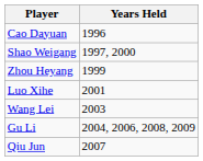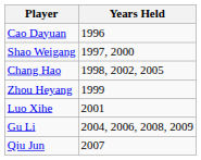 <table class="wikitable">
 <tr>
 <th>Player</th>
 <th>Years Held</th>
 </tr>
 <tr>
 <td><a href='#'>Cao Dayuan</a></td>
 <td>1996</td>
 </tr>
 <tr>
 <td><a href='#'>Shao Weigang</a></td>
 <td>1997, 2000</td>
 </tr>
 <tr>
+<td><a href='#'>Chang Hao</a></td>
+<td>1998, 2002, 2005</td>
+</tr>
+<tr>
 <td><a href='#'>Zhou Heyang</a></td>
 <td>1999</td>
 </tr>
 <tr>
 <td><a href='#'>Luo Xihe</a></td>
 <td>2001</td>
-</tr>
-<tr>
-<td><a href='#'>Wang Lei</a></td>
-<td>2003</td>
 </tr>
 <tr>
 <td><a href='#'>Gu Li</a></td>
 <td>2004, 2006, 2008, 2009</td>
 </tr>
 <tr>
 <td><a href='#'>Qiu Jun</a></td>
 <td>2007</td>
 </tr>
 </table>
